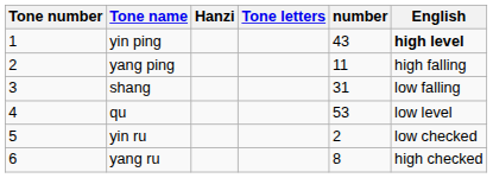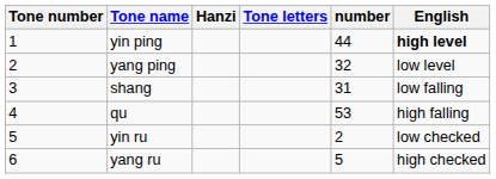 <table class="wikitable">
 <tr>
 <th>Tone number</th>
 <th><a href='#'>Tone name</a></th>
 <th>Hanzi</th>
 <th><a href='#'>Tone letters</a></th>
 <th>number</th>
 <th>English</th>
 </tr>
 <tr>
 <td>1</td>
 <td>yin ping</td>
 <td></td>
 <td></td>
-<td>43</td>
+<td>44</td>
 <td><strong>high level</strong></td>
 </tr>
 <tr>
 <td>2</td>
 <td>yang ping</td>
 <td></td>
 <td></td>
-<td>11</td>
-<td>high falling</td>
+<td>32</td>
+<td>low level</td>
 </tr>
 <tr>
 <td>3</td>
 <td>shang</td>
 <td></td>
 <td></td>
 <td>31</td>
 <td>low falling</td>
 </tr>
 <tr>
 <td>4</td>
 <td>qu</td>
 <td></td>
 <td></td>
 <td>53</td>
-<td>low level</td>
+<td>high falling</td>
 </tr>
 <tr>
 <td>5</td>
 <td>yin ru</td>
 <td></td>
 <td></td>
 <td>2</td>
 <td>low checked</td>
 </tr>
 <tr>
 <td>6</td>
 <td>yang ru</td>
 <td></td>
 <td></td>
-<td>8</td>
+<td>5</td>
 <td>high checked</td>
 </tr>
 </table>
